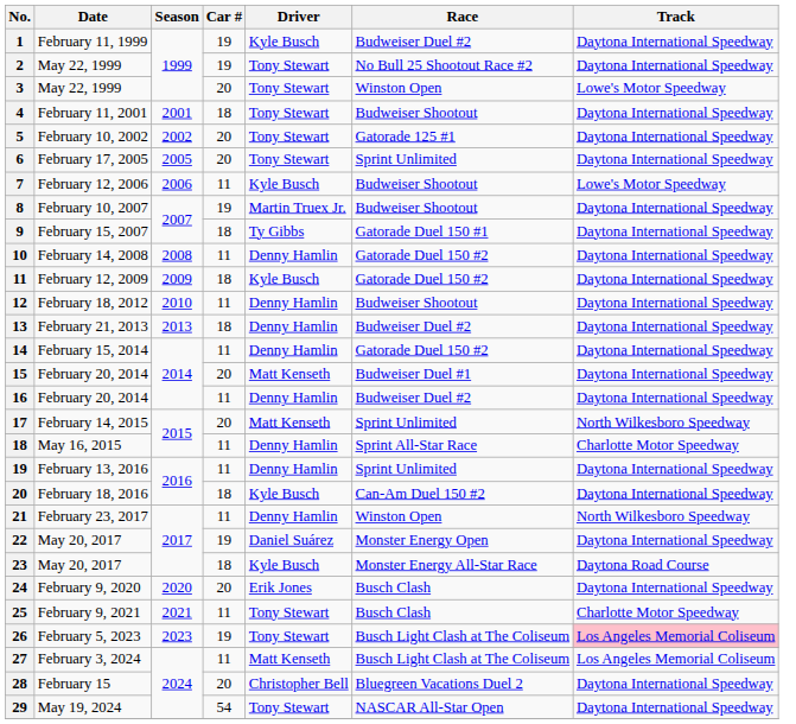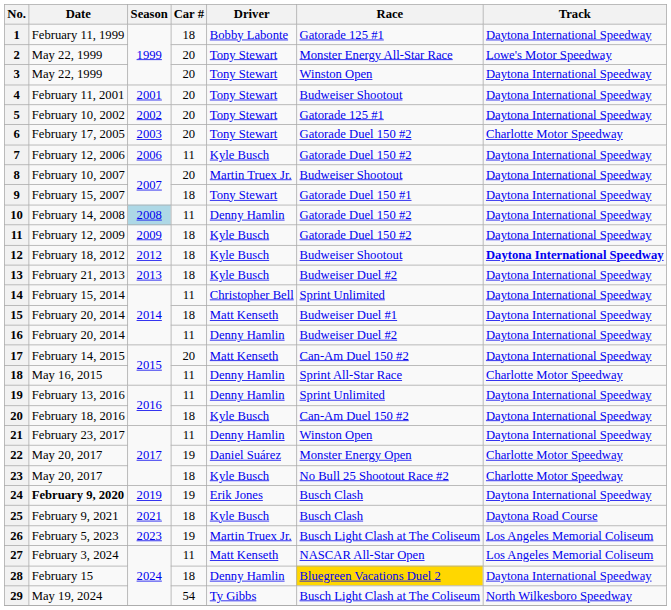 <table class="wikitable sortable">
 <tr>
 <th scope="col">No.</th>
 <th scope="col">Date</th>
 <th scope="col">Season</th>
 <th scope="col">Car #</th>
 <th scope="col">Driver</th>
 <th scope="col">Race</th>
 <th scope="col">Track</th>
 </tr>
 <tr>
 <th scope="row">1</th>
 <td>February 11, 1999</td>
 <td rowspan="3" style="text-align:center;"><a href='#'>1999</a></td>
-<td style="text-align:center;">19</td>
-<td><a href='#'>Kyle Busch</a></td>
-<td><a href='#'>Budweiser Duel #2</a></td>
+<td style="text-align:center;">18</td>
+<td><a href='#'>Bobby Labonte</a></td>
+<td><a href='#'>Gatorade 125 #1</a></td>
 <td><a href='#'>Daytona International Speedway</a></td>
 </tr>
 <tr>
 <th scope="row">2</th>
 <td>May 22, 1999</td>
-<td style="text-align:center;">19</td>
+<td style="text-align:center;">20</td>
 <td><a href='#'>Tony Stewart</a></td>
-<td><a href='#'>No Bull 25 Shootout Race #2</a></td>
-<td><a href='#'>Daytona International Speedway</a></td>
+<td><a href='#'>Monster Energy All-Star Race</a></td>
+<td><a href='#'>Lowe's Motor Speedway</a></td>
 </tr>
 <tr>
 <th scope="row">3</th>
 <td>May 22, 1999</td>
 <td style="text-align:center;">20</td>
 <td><a href='#'>Tony Stewart</a></td>
 <td><a href='#'>Winston Open</a></td>
-<td><a href='#'>Lowe's Motor Speedway</a></td>
+<td><a href='#'>Daytona International Speedway</a></td>
 </tr>
 <tr>
 <th scope="row">4</th>
 <td>February 11, 2001</td>
 <td style="text-align:center;"><a href='#'>2001</a></td>
-<td style="text-align:center;">18</td>
+<td style="text-align:center;">20</td>
 <td><a href='#'>Tony Stewart</a></td>
 <td><a href='#'>Budweiser Shootout</a></td>
 <td><a href='#'>Daytona International Speedway</a></td>
 </tr>
 <tr>
 <th scope="row">5</th>
 <td>February 10, 2002</td>
 <td style="text-align:center;"><a href='#'>2002</a></td>
 <td style="text-align:center;">20</td>
 <td><a href='#'>Tony Stewart</a></td>
 <td><a href='#'>Gatorade 125 #1</a></td>
 <td><a href='#'>Daytona International Speedway</a></td>
 </tr>
 <tr>
 <th scope="row">6</th>
 <td>February 17, 2005</td>
-<td style="text-align:center;"><a href='#'>2005</a></td>
+<td style="text-align:center;"><a href='#'>2003</a></td>
 <td style="text-align:center;">20</td>
 <td><a href='#'>Tony Stewart</a></td>
-<td><a href='#'>Sprint Unlimited</a></td>
-<td><a href='#'>Daytona International Speedway</a></td>
+<td><a href='#'>Gatorade Duel 150 #2</a></td>
+<td><a href='#'>Charlotte Motor Speedway</a></td>
 </tr>
 <tr>
 <th scope="row">7</th>
 <td>February 12, 2006</td>
 <td style="text-align:center;"><a href='#'>2006</a></td>
 <td style="text-align:center;">11</td>
 <td><a href='#'>Kyle Busch</a></td>
-<td><a href='#'>Budweiser Shootout</a></td>
-<td><a href='#'>Lowe's Motor Speedway</a></td>
+<td><a href='#'>Gatorade Duel 150 #2</a></td>
+<td><a href='#'>Daytona International Speedway</a></td>
 </tr>
 <tr>
 <th scope="row">8</th>
 <td>February 10, 2007</td>
 <td rowspan="2" style="text-align:center;"><a href='#'>2007</a></td>
-<td style="text-align:center;">19</td>
+<td style="text-align:center;">20</td>
 <td><a href='#'>Martin Truex Jr.</a></td>
 <td><a href='#'>Budweiser Shootout</a></td>
 <td><a href='#'>Daytona International Speedway</a></td>
 </tr>
 <tr>
 <th scope="row">9</th>
 <td>February 15, 2007</td>
 <td style="text-align:center;">18</td>
-<td><a href='#'>Ty Gibbs</a></td>
+<td><a href='#'>Tony Stewart</a></td>
 <td><a href='#'>Gatorade Duel 150 #1</a></td>
 <td><a href='#'>Daytona International Speedway</a></td>
 </tr>
 <tr>
 <th scope="row">10</th>
 <td>February 14, 2008</td>
-<td style="text-align:center;"><a href='#'>2008</a></td>
+<td style="background: lightblue; text-align:center;"><a href='#'>2008</a></td>
 <td style="text-align:center;">11</td>
 <td><a href='#'>Denny Hamlin</a></td>
 <td><a href='#'>Gatorade Duel 150 #2</a></td>
 <td><a href='#'>Daytona International Speedway</a></td>
 </tr>
 <tr>
 <th scope="row">11</th>
 <td>February 12, 2009</td>
 <td style="text-align:center;"><a href='#'>2009</a></td>
 <td style="text-align:center;">18</td>
 <td><a href='#'>Kyle Busch</a></td>
 <td><a href='#'>Gatorade Duel 150 #2</a></td>
 <td><a href='#'>Daytona International Speedway</a></td>
 </tr>
 <tr>
 <th scope="row">12</th>
 <td>February 18, 2012</td>
-<td style="text-align:center;"><a href='#'>2010</a></td>
-<td style="text-align:center;">11</td>
-<td><a href='#'>Denny Hamlin</a></td>
+<td style="text-align:center;"><a href='#'>2012</a></td>
+<td style="text-align:center;">18</td>
+<td><a href='#'>Kyle Busch</a></td>
 <td><a href='#'>Budweiser Shootout</a></td>
-<td><a href='#'>Daytona International Speedway</a></td>
+<td><strong><a href='#'>Daytona International Speedway</a></strong></td>
 </tr>
 <tr>
 <th scope="row">13</th>
 <td>February 21, 2013</td>
 <td style="text-align:center;"><a href='#'>2013</a></td>
 <td style="text-align:center;">18</td>
-<td><a href='#'>Denny Hamlin</a></td>
+<td><a href='#'>Kyle Busch</a></td>
 <td><a href='#'>Budweiser Duel #2</a></td>
 <td><a href='#'>Daytona International Speedway</a></td>
 </tr>
 <tr>
 <th scope="row">14</th>
 <td>February 15, 2014</td>
 <td rowspan="3" style="text-align:center;"><a href='#'>2014</a></td>
 <td style="text-align:center;">11</td>
-<td><a href='#'>Denny Hamlin</a></td>
-<td><a href='#'>Gatorade Duel 150 #2</a></td>
+<td><a href='#'>Christopher Bell</a></td>
+<td><a href='#'>Sprint Unlimited</a></td>
 <td><a href='#'>Daytona International Speedway</a></td>
 </tr>
 <tr>
 <th scope="row">15</th>
 <td>February 20, 2014</td>
-<td style="text-align:center;">20</td>
+<td style="text-align:center;">18</td>
 <td><a href='#'>Matt Kenseth</a></td>
 <td><a href='#'>Budweiser Duel #1</a></td>
 <td><a href='#'>Daytona International Speedway</a></td>
 </tr>
 <tr>
 <th scope="row">16</th>
 <td>February 20, 2014</td>
 <td style="text-align:center;">11</td>
 <td><a href='#'>Denny Hamlin</a></td>
 <td><a href='#'>Budweiser Duel #2</a></td>
 <td><a href='#'>Daytona International Speedway</a></td>
 </tr>
 <tr>
 <th scope="row">17</th>
 <td>February 14, 2015</td>
 <td rowspan="2" style="text-align:center;"><a href='#'>2015</a></td>
 <td style="text-align:center;">20</td>
 <td><a href='#'>Matt Kenseth</a></td>
-<td><a href='#'>Sprint Unlimited</a></td>
-<td><a href='#'>North Wilkesboro Speedway</a></td>
+<td><a href='#'>Can-Am Duel 150 #2</a></td>
+<td><a href='#'>Daytona International Speedway</a></td>
 </tr>
 <tr>
 <th scope="row">18</th>
 <td>May 16, 2015</td>
 <td style="text-align:center;">11</td>
 <td><a href='#'>Denny Hamlin</a></td>
 <td><a href='#'>Sprint All-Star Race</a></td>
 <td><a href='#'>Charlotte Motor Speedway</a></td>
 </tr>
 <tr>
 <th scope="row">19</th>
 <td>February 13, 2016</td>
 <td rowspan="2" style="text-align:center;"><a href='#'>2016</a></td>
 <td style="text-align:center;">11</td>
 <td><a href='#'>Denny Hamlin</a></td>
 <td><a href='#'>Sprint Unlimited</a></td>
 <td><a href='#'>Daytona International Speedway</a></td>
 </tr>
 <tr>
 <th scope="row">20</th>
 <td>February 18, 2016</td>
 <td style="text-align:center;">18</td>
 <td><a href='#'>Kyle Busch</a></td>
 <td><a href='#'>Can-Am Duel 150 #2</a></td>
 <td><a href='#'>Daytona International Speedway</a></td>
 </tr>
 <tr>
 <th scope="row">21</th>
 <td>February 23, 2017</td>
 <td rowspan="3" style="text-align:center;"><a href='#'>2017</a></td>
 <td style="text-align:center;">11</td>
 <td><a href='#'>Denny Hamlin</a></td>
 <td><a href='#'>Winston Open</a></td>
-<td><a href='#'>North Wilkesboro Speedway</a></td>
+<td><a href='#'>Daytona International Speedway</a></td>
 </tr>
 <tr>
 <th scope="row">22</th>
 <td>May 20, 2017</td>
 <td style="text-align:center;">19</td>
 <td><a href='#'>Daniel Suárez</a></td>
 <td><a href='#'>Monster Energy Open</a></td>
-<td><a href='#'>Daytona International Speedway</a></td>
+<td><a href='#'>Charlotte Motor Speedway</a></td>
 </tr>
 <tr>
 <th scope="row">23</th>
 <td>May 20, 2017</td>
 <td style="text-align:center;">18</td>
 <td><a href='#'>Kyle Busch</a></td>
-<td><a href='#'>Monster Energy All-Star Race</a></td>
-<td><a href='#'>Daytona Road Course</a></td>
+<td><a href='#'>No Bull 25 Shootout Race #2</a></td>
+<td><a href='#'>Charlotte Motor Speedway</a></td>
 </tr>
 <tr>
 <th scope="row">24</th>
-<td>February 9, 2020</td>
-<td style="text-align:center;"><a href='#'>2020</a></td>
-<td style="text-align:center;">20</td>
+<td><strong>February 9, 2020</strong></td>
+<td style="text-align:center;"><a href='#'>2019</a></td>
+<td style="text-align:center;">19</td>
 <td><a href='#'>Erik Jones</a></td>
 <td><a href='#'>Busch Clash</a></td>
 <td><a href='#'>Daytona International Speedway</a></td>
 </tr>
 <tr>
 <th scope="row">25</th>
 <td>February 9, 2021</td>
 <td style="text-align:center;"><a href='#'>2021</a></td>
-<td style="text-align:center;">11</td>
-<td><a href='#'>Tony Stewart</a></td>
+<td style="text-align:center;">18</td>
+<td><a href='#'>Kyle Busch</a></td>
 <td><a href='#'>Busch Clash</a></td>
-<td><a href='#'>Charlotte Motor Speedway</a></td>
+<td><a href='#'>Daytona Road Course</a></td>
 </tr>
 <tr>
 <th scope="row">26</th>
 <td>February 5, 2023</td>
 <td style="text-align:center;"><a href='#'>2023</a></td>
 <td style="text-align:center;">19</td>
-<td><a href='#'>Tony Stewart</a></td>
+<td><a href='#'>Martin Truex Jr.</a></td>
 <td><a href='#'>Busch Light Clash at The Coliseum</a></td>
-<td style="background: pink;"><a href='#'>Los Angeles Memorial Coliseum</a></td>
+<td><a href='#'>Los Angeles Memorial Coliseum</a></td>
 </tr>
 <tr>
 <th scope="row">27</th>
 <td>February 3, 2024</td>
 <td rowspan="3" style="text-align:center;"><a href='#'>2024</a></td>
 <td style="text-align:center;">11</td>
 <td><a href='#'>Matt Kenseth</a></td>
-<td><a href='#'>Busch Light Clash at The Coliseum</a></td>
+<td><a href='#'>NASCAR All-Star Open</a></td>
 <td><a href='#'>Los Angeles Memorial Coliseum</a></td>
 </tr>
 <tr>
 <th scope="row">28</th>
 <td>February 15</td>
-<td style="text-align:center;">20</td>
-<td><a href='#'>Christopher Bell</a></td>
-<td><a href='#'>Bluegreen Vacations Duel 2</a></td>
+<td style="text-align:center;">18</td>
+<td><a href='#'>Denny Hamlin</a></td>
+<td style="background: gold;"><a href='#'>Bluegreen Vacations Duel 2</a></td>
 <td><a href='#'>Daytona International Speedway</a></td>
 </tr>
 <tr>
 <th scope="row">29</th>
 <td>May 19, 2024</td>
 <td style="text-align:center;">54</td>
-<td><a href='#'>Tony Stewart</a></td>
-<td><a href='#'>NASCAR All-Star Open</a></td>
-<td><a href='#'>Daytona International Speedway</a></td>
+<td><a href='#'>Ty Gibbs</a></td>
+<td><a href='#'>Busch Light Clash at The Coliseum</a></td>
+<td><a href='#'>North Wilkesboro Speedway</a></td>
 </tr>
 <tr>
 </tr>
 </table>
